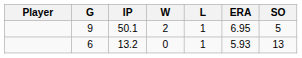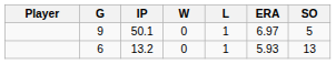 <table class="wikitable sortable">
 <tr>
 <th bgcolor="#DDDDFF" width="16%">Player</th>
 <th bgcolor="#DDDDFF" width="9%">G</th>
 <th bgcolor="#DDDDFF" width="9%">IP</th>
 <th bgcolor="#DDDDFF" width="9%">W</th>
 <th bgcolor="#DDDDFF" width="9%">L</th>
 <th bgcolor="#DDDDFF" width="9%">ERA</th>
 <th bgcolor="#DDDDFF" width="9%">SO</th>
 </tr>
 <tr align="center">
 <td></td>
 <td>9</td>
 <td>50.1</td>
-<td>2</td>
+<td>0</td>
 <td>1</td>
-<td>6.95</td>
+<td>6.97</td>
 <td>5</td>
 </tr>
 <tr align="center">
 <td></td>
 <td>6</td>
 <td>13.2</td>
 <td>0</td>
 <td>1</td>
 <td>5.93</td>
 <td>13</td>
 </tr>
 </table>
